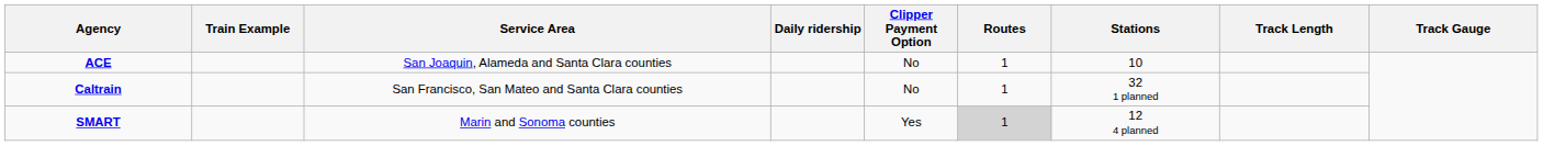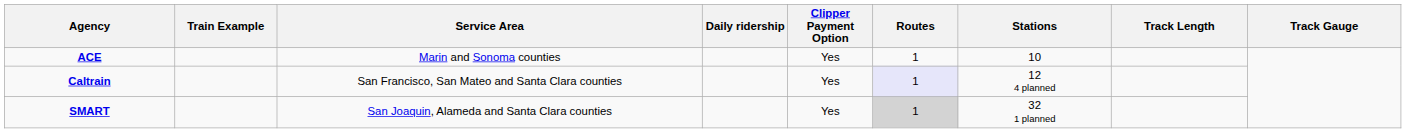 <table class="wikitable" style="text-align:center" style="font-size: 90%;" |>
 <tr>
 <th style="width:10%;">Agency</th>
 <th style="width:6%;">Train Example</th>
 <th style="width:25%;">Service Area</th>
 <th style="width:5%;">Daily ridership</th>
 <th style="width:5%;"><a href='#'>Clipper</a> Payment Option</th>
 <th style="width:5%;">Routes</th>
 <th style="width:9%;">Stations</th>
 <th style="width:8%;">Track Length</th>
 <th style="width:9%;">Track Gauge</th>
 </tr>
 <tr>
 <td><strong><a href='#'>ACE</a></strong></td>
 <td></td>
-<td><a href='#'>San Joaquin</a>, Alameda and Santa Clara counties</td>
+<td><a href='#'>Marin</a> and <a href='#'>Sonoma</a> counties</td>
 <td></td>
-<td>No</td>
+<td>Yes</td>
 <td>1</td>
 <td>10</td>
 <td></td>
 <td rowspan="3"></td>
 </tr>
 <tr>
 <td><strong><a href='#'>Caltrain</a></strong></td>
 <td></td>
 <td>San Francisco, San Mateo and Santa Clara counties</td>
 <td></td>
-<td>No</td>
-<td>1</td>
-<td>32<br><small>1 planned</small></td>
+<td>Yes</td>
+<td style="background: lavender;">1</td>
+<td>12<br><small>4 planned</small></td>
 <td></td>
 </tr>
 <tr>
 <td><strong><a href='#'>SMART</a></strong></td>
 <td></td>
-<td><a href='#'>Marin</a> and <a href='#'>Sonoma</a> counties</td>
+<td><a href='#'>San Joaquin</a>, Alameda and Santa Clara counties</td>
 <td></td>
 <td>Yes</td>
 <td style="background: lightgrey;">1</td>
-<td>12<br><small>4 planned</small></td>
+<td>32<br><small>1 planned</small></td>
 <td></td>
 </tr>
 </table>
